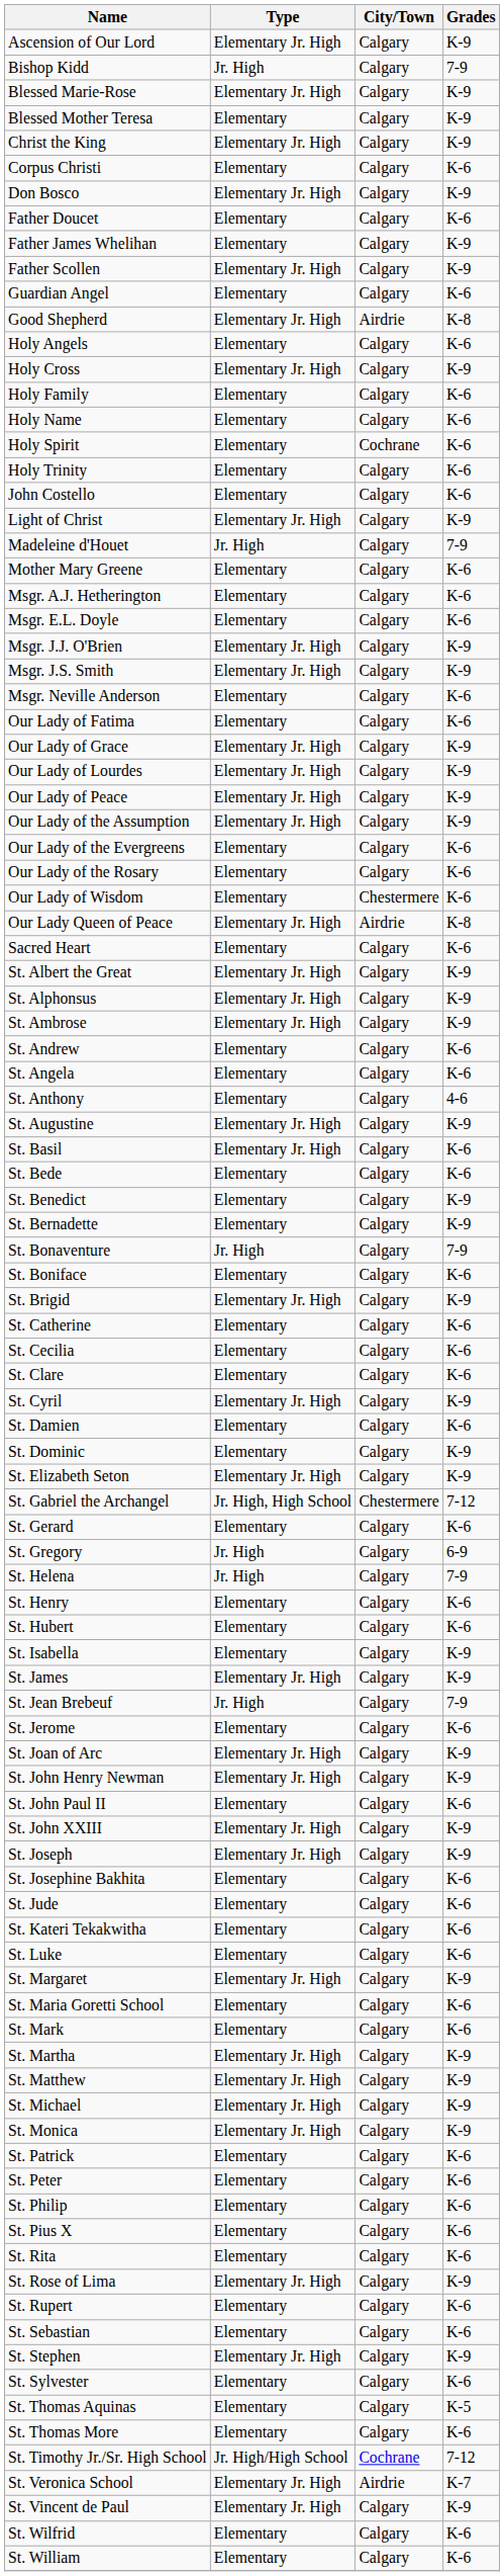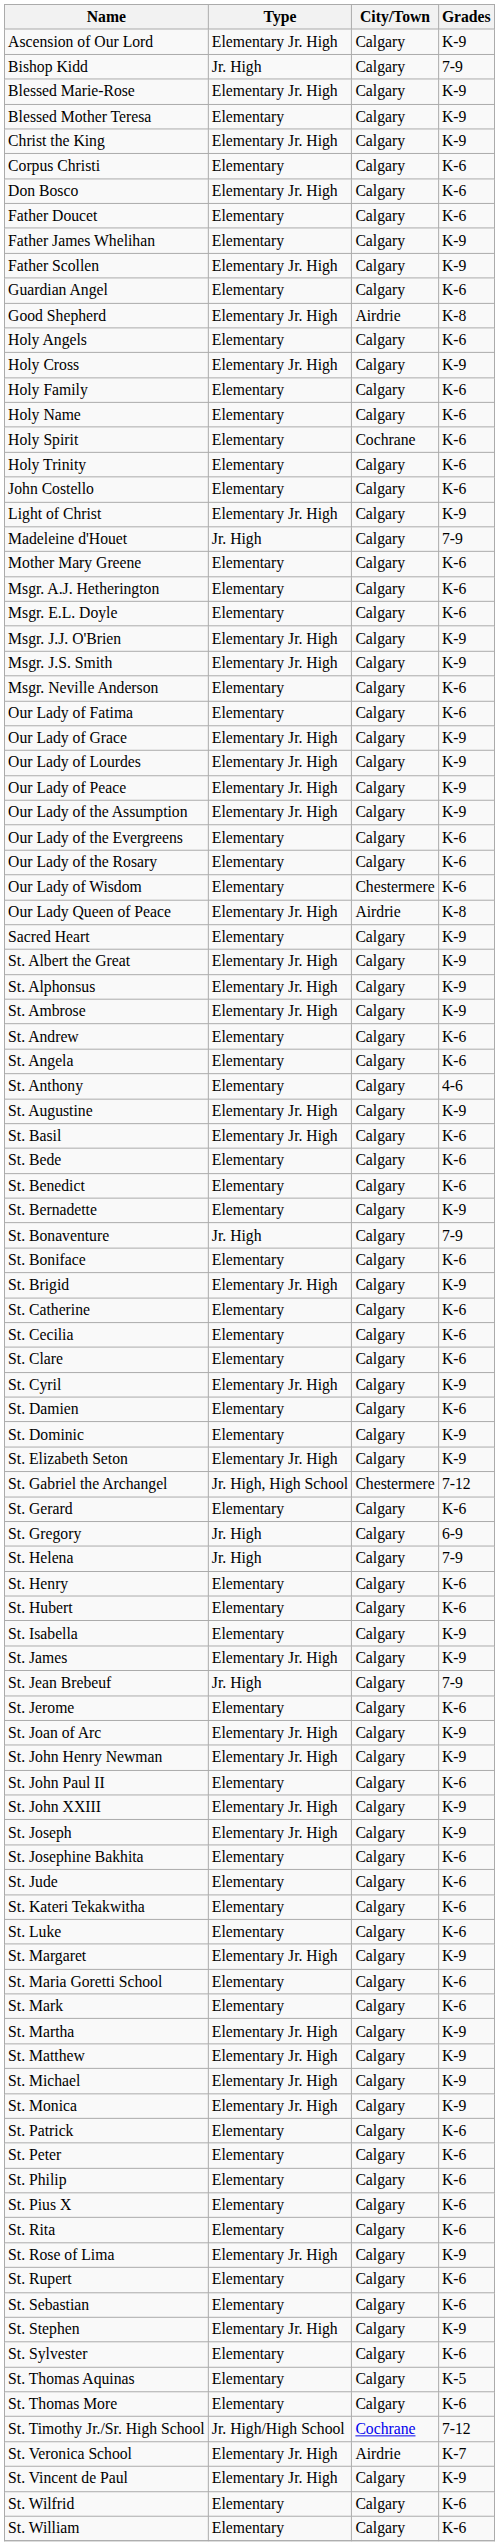 <table class="wikitable">
 <tr>
 <th>Name</th>
 <th>Type</th>
 <th>City/Town</th>
 <th>Grades</th>
 </tr>
 <tr>
 <td>Ascension of Our Lord</td>
 <td>Elementary Jr. High</td>
 <td>Calgary</td>
 <td>K-9</td>
 </tr>
 <tr>
 <td>Bishop Kidd</td>
 <td>Jr. High</td>
 <td>Calgary</td>
 <td>7-9</td>
 </tr>
 <tr>
 <td>Blessed Marie-Rose</td>
 <td>Elementary Jr. High</td>
 <td>Calgary</td>
 <td>K-9</td>
 </tr>
 <tr>
 <td>Blessed Mother Teresa</td>
 <td>Elementary</td>
 <td>Calgary</td>
 <td>K-9</td>
 </tr>
 <tr>
 <td>Christ the King</td>
 <td>Elementary Jr. High</td>
 <td>Calgary</td>
 <td>K-9</td>
 </tr>
 <tr>
 <td>Corpus Christi</td>
 <td>Elementary</td>
 <td>Calgary</td>
 <td>K-6</td>
 </tr>
 <tr>
 <td>Don Bosco</td>
 <td>Elementary Jr. High</td>
 <td>Calgary</td>
-<td>K-9</td>
+<td>K-6</td>
 </tr>
 <tr>
 <td>Father Doucet</td>
 <td>Elementary</td>
 <td>Calgary</td>
 <td>K-6</td>
 </tr>
 <tr>
 <td>Father James Whelihan</td>
 <td>Elementary</td>
 <td>Calgary</td>
 <td>K-9</td>
 </tr>
 <tr>
 <td>Father Scollen</td>
 <td>Elementary Jr. High</td>
 <td>Calgary</td>
 <td>K-9</td>
 </tr>
 <tr>
 <td>Guardian Angel</td>
 <td>Elementary</td>
 <td>Calgary</td>
 <td>K-6</td>
 </tr>
 <tr>
 <td>Good Shepherd</td>
 <td>Elementary Jr. High</td>
 <td>Airdrie</td>
 <td>K-8</td>
 </tr>
 <tr>
 <td>Holy Angels</td>
 <td>Elementary</td>
 <td>Calgary</td>
 <td>K-6</td>
 </tr>
 <tr>
 <td>Holy Cross</td>
 <td>Elementary Jr. High</td>
 <td>Calgary</td>
 <td>K-9</td>
 </tr>
 <tr>
 <td>Holy Family</td>
 <td>Elementary</td>
 <td>Calgary</td>
 <td>K-6</td>
 </tr>
 <tr>
 <td>Holy Name</td>
 <td>Elementary</td>
 <td>Calgary</td>
 <td>K-6</td>
 </tr>
 <tr>
 <td>Holy Spirit</td>
 <td>Elementary</td>
 <td>Cochrane</td>
 <td>K-6</td>
 </tr>
 <tr>
 <td>Holy Trinity</td>
 <td>Elementary</td>
 <td>Calgary</td>
 <td>K-6</td>
 </tr>
 <tr>
 <td>John Costello</td>
 <td>Elementary</td>
 <td>Calgary</td>
 <td>K-6</td>
 </tr>
 <tr>
 <td>Light of Christ</td>
 <td>Elementary Jr. High</td>
 <td>Calgary</td>
 <td>K-9</td>
 </tr>
 <tr>
 <td>Madeleine d'Houet</td>
 <td>Jr. High</td>
 <td>Calgary</td>
 <td>7-9</td>
 </tr>
 <tr>
 <td>Mother Mary Greene</td>
 <td>Elementary</td>
 <td>Calgary</td>
 <td>K-6</td>
 </tr>
 <tr>
 <td>Msgr. A.J. Hetherington</td>
 <td>Elementary</td>
 <td>Calgary</td>
 <td>K-6</td>
 </tr>
 <tr>
 <td>Msgr. E.L. Doyle</td>
 <td>Elementary</td>
 <td>Calgary</td>
 <td>K-6</td>
 </tr>
 <tr>
 <td>Msgr. J.J. O'Brien</td>
 <td>Elementary Jr. High</td>
 <td>Calgary</td>
 <td>K-9</td>
 </tr>
 <tr>
 <td>Msgr. J.S. Smith</td>
 <td>Elementary Jr. High</td>
 <td>Calgary</td>
 <td>K-9</td>
 </tr>
 <tr>
 <td>Msgr. Neville Anderson</td>
 <td>Elementary</td>
 <td>Calgary</td>
 <td>K-6</td>
 </tr>
 <tr>
 <td>Our Lady of Fatima</td>
 <td>Elementary</td>
 <td>Calgary</td>
 <td>K-6</td>
 </tr>
 <tr>
 <td>Our Lady of Grace</td>
 <td>Elementary Jr. High</td>
 <td>Calgary</td>
 <td>K-9</td>
 </tr>
 <tr>
 <td>Our Lady of Lourdes</td>
 <td>Elementary Jr. High</td>
 <td>Calgary</td>
 <td>K-9</td>
 </tr>
 <tr>
 <td>Our Lady of Peace</td>
 <td>Elementary Jr. High</td>
 <td>Calgary</td>
 <td>K-9</td>
 </tr>
 <tr>
 <td>Our Lady of the Assumption</td>
 <td>Elementary Jr. High</td>
 <td>Calgary</td>
 <td>K-9</td>
 </tr>
 <tr>
 <td>Our Lady of the Evergreens</td>
 <td>Elementary</td>
 <td>Calgary</td>
 <td>K-6</td>
 </tr>
 <tr>
 <td>Our Lady of the Rosary</td>
 <td>Elementary</td>
 <td>Calgary</td>
 <td>K-6</td>
 </tr>
 <tr>
 <td>Our Lady of Wisdom</td>
 <td>Elementary</td>
 <td>Chestermere</td>
 <td>K-6</td>
 </tr>
 <tr>
 <td>Our Lady Queen of Peace</td>
 <td>Elementary Jr. High</td>
 <td>Airdrie</td>
 <td>K-8</td>
 </tr>
 <tr>
 <td>Sacred Heart</td>
 <td>Elementary</td>
 <td>Calgary</td>
-<td>K-6</td>
+<td>K-9</td>
 </tr>
 <tr>
 <td>St. Albert the Great</td>
 <td>Elementary Jr. High</td>
 <td>Calgary</td>
 <td>K-9</td>
 </tr>
 <tr>
 <td>St. Alphonsus</td>
 <td>Elementary Jr. High</td>
 <td>Calgary</td>
 <td>K-9</td>
 </tr>
 <tr>
 <td>St. Ambrose</td>
 <td>Elementary Jr. High</td>
 <td>Calgary</td>
 <td>K-9</td>
 </tr>
 <tr>
 <td>St. Andrew</td>
 <td>Elementary</td>
 <td>Calgary</td>
 <td>K-6</td>
 </tr>
 <tr>
 <td>St. Angela</td>
 <td>Elementary</td>
 <td>Calgary</td>
 <td>K-6</td>
 </tr>
 <tr>
 <td>St. Anthony</td>
 <td>Elementary</td>
 <td>Calgary</td>
 <td>4-6</td>
 </tr>
 <tr>
 <td>St. Augustine</td>
 <td>Elementary Jr. High</td>
 <td>Calgary</td>
 <td>K-9</td>
 </tr>
 <tr>
 <td>St. Basil</td>
 <td>Elementary Jr. High</td>
 <td>Calgary</td>
 <td>K-6</td>
 </tr>
 <tr>
 <td>St. Bede</td>
 <td>Elementary</td>
 <td>Calgary</td>
 <td>K-6</td>
 </tr>
 <tr>
 <td>St. Benedict</td>
 <td>Elementary</td>
 <td>Calgary</td>
-<td>K-9</td>
+<td>K-6</td>
 </tr>
 <tr>
 <td>St. Bernadette</td>
 <td>Elementary</td>
 <td>Calgary</td>
 <td>K-9</td>
 </tr>
 <tr>
 <td>St. Bonaventure</td>
 <td>Jr. High</td>
 <td>Calgary</td>
 <td>7-9</td>
 </tr>
 <tr>
 <td>St. Boniface</td>
 <td>Elementary</td>
 <td>Calgary</td>
 <td>K-6</td>
 </tr>
 <tr>
 <td>St. Brigid</td>
 <td>Elementary Jr. High</td>
 <td>Calgary</td>
 <td>K-9</td>
 </tr>
 <tr>
 <td>St. Catherine</td>
 <td>Elementary</td>
 <td>Calgary</td>
 <td>K-6</td>
 </tr>
 <tr>
 <td>St. Cecilia</td>
 <td>Elementary</td>
 <td>Calgary</td>
 <td>K-6</td>
 </tr>
 <tr>
 <td>St. Clare</td>
 <td>Elementary</td>
 <td>Calgary</td>
 <td>K-6</td>
 </tr>
 <tr>
 <td>St. Cyril</td>
 <td>Elementary Jr. High</td>
 <td>Calgary</td>
 <td>K-9</td>
 </tr>
 <tr>
 <td>St. Damien</td>
 <td>Elementary</td>
 <td>Calgary</td>
 <td>K-6</td>
 </tr>
 <tr>
 <td>St. Dominic</td>
 <td>Elementary</td>
 <td>Calgary</td>
 <td>K-9</td>
 </tr>
 <tr>
 <td>St. Elizabeth Seton</td>
 <td>Elementary Jr. High</td>
 <td>Calgary</td>
 <td>K-9</td>
 </tr>
 <tr>
 <td>St. Gabriel the Archangel</td>
 <td>Jr. High, High School</td>
 <td>Chestermere</td>
 <td>7-12</td>
 </tr>
 <tr>
 <td>St. Gerard</td>
 <td>Elementary</td>
 <td>Calgary</td>
 <td>K-6</td>
 </tr>
 <tr>
 <td>St. Gregory</td>
 <td>Jr. High</td>
 <td>Calgary</td>
 <td>6-9</td>
 </tr>
 <tr>
 <td>St. Helena</td>
 <td>Jr. High</td>
 <td>Calgary</td>
 <td>7-9</td>
 </tr>
 <tr>
 <td>St. Henry</td>
 <td>Elementary</td>
 <td>Calgary</td>
 <td>K-6</td>
 </tr>
 <tr>
 <td>St. Hubert</td>
 <td>Elementary</td>
 <td>Calgary</td>
 <td>K-6</td>
 </tr>
 <tr>
 <td>St. Isabella</td>
 <td>Elementary</td>
 <td>Calgary</td>
 <td>K-9</td>
 </tr>
 <tr>
 <td>St. James</td>
 <td>Elementary Jr. High</td>
 <td>Calgary</td>
 <td>K-9</td>
 </tr>
 <tr>
 <td>St. Jean Brebeuf</td>
 <td>Jr. High</td>
 <td>Calgary</td>
 <td>7-9</td>
 </tr>
 <tr>
 <td>St. Jerome</td>
 <td>Elementary</td>
 <td>Calgary</td>
 <td>K-6</td>
 </tr>
 <tr>
 <td>St. Joan of Arc</td>
 <td>Elementary Jr. High</td>
 <td>Calgary</td>
 <td>K-9</td>
 </tr>
 <tr>
 <td>St. John Henry Newman</td>
 <td>Elementary Jr. High</td>
 <td>Calgary</td>
 <td>K-9</td>
 </tr>
 <tr>
 <td>St. John Paul II</td>
 <td>Elementary</td>
 <td>Calgary</td>
 <td>K-6</td>
 </tr>
 <tr>
 <td>St. John XXIII</td>
 <td>Elementary Jr. High</td>
 <td>Calgary</td>
 <td>K-9</td>
 </tr>
 <tr>
 <td>St. Joseph</td>
 <td>Elementary Jr. High</td>
 <td>Calgary</td>
 <td>K-9</td>
 </tr>
 <tr>
 <td>St. Josephine Bakhita</td>
 <td>Elementary</td>
 <td>Calgary</td>
 <td>K-6</td>
 </tr>
 <tr>
 <td>St. Jude</td>
 <td>Elementary</td>
 <td>Calgary</td>
 <td>K-6</td>
 </tr>
 <tr>
 <td>St. Kateri Tekakwitha</td>
 <td>Elementary</td>
 <td>Calgary</td>
 <td>K-6</td>
 </tr>
 <tr>
 <td>St. Luke</td>
 <td>Elementary</td>
 <td>Calgary</td>
 <td>K-6</td>
 </tr>
 <tr>
 <td>St. Margaret</td>
 <td>Elementary Jr. High</td>
 <td>Calgary</td>
 <td>K-9</td>
 </tr>
 <tr>
 <td>St. Maria Goretti School</td>
 <td>Elementary</td>
 <td>Calgary</td>
 <td>K-6</td>
 </tr>
 <tr>
 <td>St. Mark</td>
 <td>Elementary</td>
 <td>Calgary</td>
 <td>K-6</td>
 </tr>
 <tr>
 <td>St. Martha</td>
 <td>Elementary Jr. High</td>
 <td>Calgary</td>
 <td>K-9</td>
 </tr>
 <tr>
 <td>St. Matthew</td>
 <td>Elementary Jr. High</td>
 <td>Calgary</td>
 <td>K-9</td>
 </tr>
 <tr>
 <td>St. Michael</td>
 <td>Elementary Jr. High</td>
 <td>Calgary</td>
 <td>K-9</td>
 </tr>
 <tr>
 <td>St. Monica</td>
 <td>Elementary Jr. High</td>
 <td>Calgary</td>
 <td>K-9</td>
 </tr>
 <tr>
 <td>St. Patrick</td>
 <td>Elementary</td>
 <td>Calgary</td>
 <td>K-6</td>
 </tr>
 <tr>
 <td>St. Peter</td>
 <td>Elementary</td>
 <td>Calgary</td>
 <td>K-6</td>
 </tr>
 <tr>
 <td>St. Philip</td>
 <td>Elementary</td>
 <td>Calgary</td>
 <td>K-6</td>
 </tr>
 <tr>
 <td>St. Pius X</td>
 <td>Elementary</td>
 <td>Calgary</td>
 <td>K-6</td>
 </tr>
 <tr>
 <td>St. Rita</td>
 <td>Elementary</td>
 <td>Calgary</td>
 <td>K-6</td>
 </tr>
 <tr>
 <td>St. Rose of Lima</td>
 <td>Elementary Jr. High</td>
 <td>Calgary</td>
 <td>K-9</td>
 </tr>
 <tr>
 <td>St. Rupert</td>
 <td>Elementary</td>
 <td>Calgary</td>
 <td>K-6</td>
 </tr>
 <tr>
 <td>St. Sebastian</td>
 <td>Elementary</td>
 <td>Calgary</td>
 <td>K-6</td>
 </tr>
 <tr>
 <td>St. Stephen</td>
 <td>Elementary Jr. High</td>
 <td>Calgary</td>
 <td>K-9</td>
 </tr>
 <tr>
 <td>St. Sylvester</td>
 <td>Elementary</td>
 <td>Calgary</td>
 <td>K-6</td>
 </tr>
 <tr>
 <td>St. Thomas Aquinas</td>
 <td>Elementary</td>
 <td>Calgary</td>
 <td>K-5</td>
 </tr>
 <tr>
 <td>St. Thomas More</td>
 <td>Elementary</td>
 <td>Calgary</td>
 <td>K-6</td>
 </tr>
 <tr>
 <td>St. Timothy Jr./Sr. High School</td>
 <td>Jr. High/High School</td>
 <td><a href='#'>Cochrane</a></td>
 <td>7-12</td>
 </tr>
 <tr>
 <td>St. Veronica School</td>
 <td>Elementary Jr. High</td>
 <td>Airdrie</td>
 <td>K-7</td>
 </tr>
 <tr>
 <td>St. Vincent de Paul</td>
 <td>Elementary Jr. High</td>
 <td>Calgary</td>
 <td>K-9</td>
 </tr>
 <tr>
 <td>St. Wilfrid</td>
 <td>Elementary</td>
 <td>Calgary</td>
 <td>K-6</td>
 </tr>
 <tr>
 <td>St. William</td>
 <td>Elementary</td>
 <td>Calgary</td>
 <td>K-6</td>
 </tr>
 <tr>
 </tr>
 </table>
